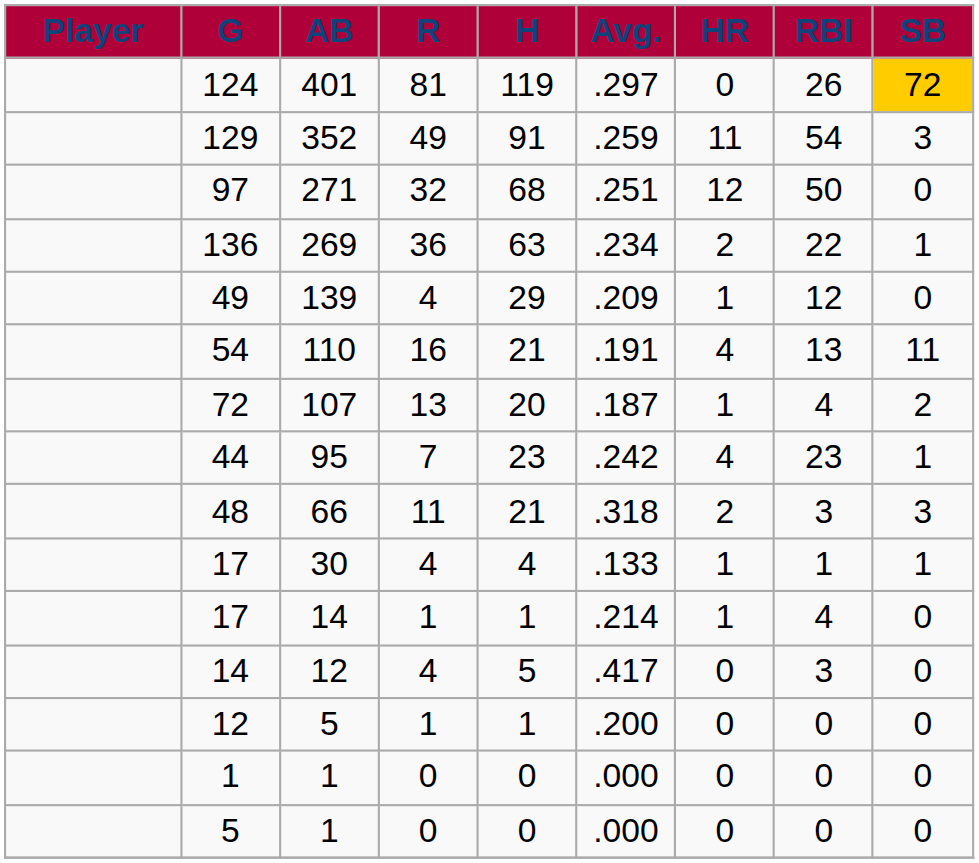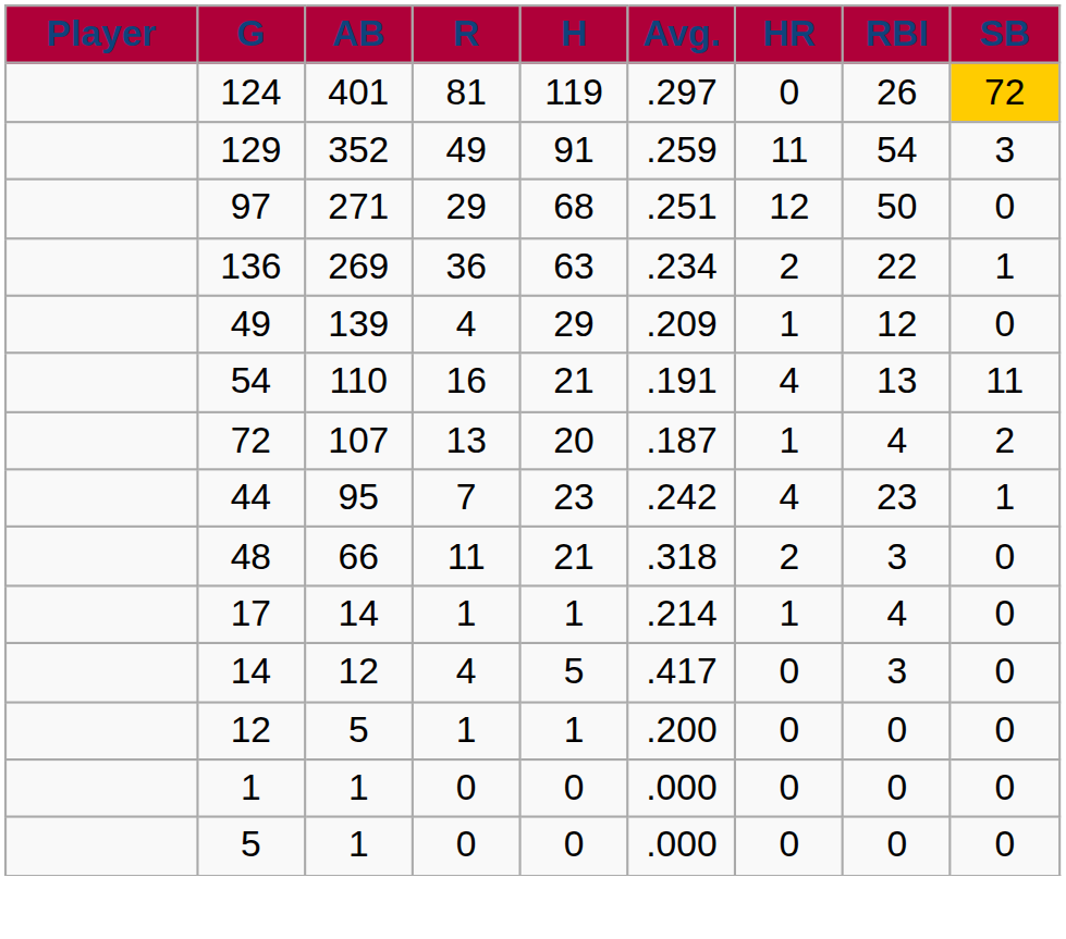 <table class="wikitable sortable">
 <tr>
 <th style="background:#af0039;color:#0f437c;" width="16%">Player</th>
 <th style="background:#af0039;color:#0f437c;" width="9%">G</th>
 <th style="background:#af0039;color:#0f437c;" width="9%">AB</th>
 <th style="background:#af0039;color:#0f437c;" width="9%">R</th>
 <th style="background:#af0039;color:#0f437c;" width="9%">H</th>
 <th style="background:#af0039;color:#0f437c;" width="9%">Avg.</th>
 <th style="background:#af0039;color:#0f437c;" width="9%">HR</th>
 <th style="background:#af0039;color:#0f437c;" width="9%">RBI</th>
 <th style="background:#af0039;color:#0f437c;" width="9%">SB</th>
 </tr>
 <tr align="center">
 <td></td>
 <td>124</td>
 <td>401</td>
 <td>81</td>
 <td>119</td>
 <td>.297</td>
 <td>0</td>
 <td>26</td>
 <td bgcolor="#FFCC00">72</td>
 </tr>
 <tr align="center">
 <td></td>
 <td>129</td>
 <td>352</td>
 <td>49</td>
 <td>91</td>
 <td>.259</td>
 <td>11</td>
 <td>54</td>
 <td>3</td>
 </tr>
 <tr align="center">
 <td></td>
 <td>97</td>
 <td>271</td>
-<td>32</td>
+<td>29</td>
 <td>68</td>
 <td>.251</td>
 <td>12</td>
 <td>50</td>
 <td>0</td>
 </tr>
 <tr align="center">
 <td></td>
 <td>136</td>
 <td>269</td>
 <td>36</td>
 <td>63</td>
 <td>.234</td>
 <td>2</td>
 <td>22</td>
 <td>1</td>
 </tr>
 <tr align="center">
 <td></td>
 <td>49</td>
 <td>139</td>
 <td>4</td>
 <td>29</td>
 <td>.209</td>
 <td>1</td>
 <td>12</td>
 <td>0</td>
 </tr>
 <tr align="center">
 <td></td>
 <td>54</td>
 <td>110</td>
 <td>16</td>
 <td>21</td>
 <td>.191</td>
 <td>4</td>
 <td>13</td>
 <td>11</td>
 </tr>
 <tr align="center">
 <td></td>
 <td>72</td>
 <td>107</td>
 <td>13</td>
 <td>20</td>
 <td>.187</td>
 <td>1</td>
 <td>4</td>
 <td>2</td>
 </tr>
 <tr align="center">
 <td></td>
 <td>44</td>
 <td>95</td>
 <td>7</td>
 <td>23</td>
 <td>.242</td>
 <td>4</td>
 <td>23</td>
 <td>1</td>
 </tr>
 <tr align="center">
 <td></td>
 <td>48</td>
 <td>66</td>
 <td>11</td>
 <td>21</td>
 <td>.318</td>
 <td>2</td>
 <td>3</td>
-<td>3</td>
-</tr>
-<tr align="center">
-<td></td>
-<td>17</td>
-<td>30</td>
-<td>4</td>
-<td>4</td>
-<td>.133</td>
-<td>1</td>
-<td>1</td>
-<td>1</td>
+<td>0</td>
 </tr>
 <tr align="center">
 <td></td>
 <td>17</td>
 <td>14</td>
 <td>1</td>
 <td>1</td>
 <td>.214</td>
 <td>1</td>
 <td>4</td>
 <td>0</td>
 </tr>
 <tr align="center">
 <td></td>
 <td>14</td>
 <td>12</td>
 <td>4</td>
 <td>5</td>
 <td>.417</td>
 <td>0</td>
 <td>3</td>
 <td>0</td>
 </tr>
 <tr align="center">
 <td></td>
 <td>12</td>
 <td>5</td>
 <td>1</td>
 <td>1</td>
 <td>.200</td>
 <td>0</td>
 <td>0</td>
 <td>0</td>
 </tr>
 <tr align="center">
 <td></td>
 <td>1</td>
 <td>1</td>
 <td>0</td>
 <td>0</td>
 <td>.000</td>
 <td>0</td>
 <td>0</td>
 <td>0</td>
 </tr>
 <tr align="center">
 <td></td>
 <td>5</td>
 <td>1</td>
 <td>0</td>
 <td>0</td>
 <td>.000</td>
 <td>0</td>
 <td>0</td>
 <td>0</td>
 </tr>
 <tr align="center">
 </tr>
 </table>
